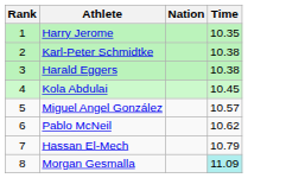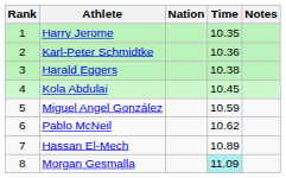 <table class="wikitable sortable" style="text-align:center">
 <tr>
 <th>Rank</th>
 <th>Athlete</th>
 <th>Nation</th>
 <th>Time</th>
+<th>Notes</th>
 </tr>
 <tr bgcolor=bbf3bb>
 <td>1</td>
 <td align=left><a href='#'>Harry Jerome</a></td>
 <td align=left></td>
 <td>10.35</td>
+<td></td>
 </tr>
 <tr bgcolor=bbf3bb>
 <td>2</td>
 <td align=left><a href='#'>Karl-Peter Schmidtke</a></td>
 <td align=left></td>
-<td>10.38</td>
+<td>10.36</td>
+<td></td>
 </tr>
 <tr bgcolor=bbf3bb>
 <td>3</td>
 <td align=left><a href='#'>Harald Eggers</a></td>
 <td align=left></td>
 <td>10.38</td>
+<td></td>
 </tr>
 <tr bgcolor=ccf9cc>
 <td>4</td>
 <td align=left><a href='#'>Kola Abdulai</a></td>
 <td align=left></td>
 <td>10.45</td>
+<td></td>
 </tr>
 <tr>
 <td>5</td>
 <td align=left><a href='#'>Miguel Angel González</a></td>
 <td align=left></td>
-<td>10.57</td>
+<td>10.59</td>
+<td></td>
 </tr>
 <tr>
 <td>6</td>
 <td align=left><a href='#'>Pablo McNeil</a></td>
 <td align=left></td>
 <td>10.62</td>
+<td></td>
 </tr>
 <tr>
 <td>7</td>
 <td align=left><a href='#'>Hassan El-Mech</a></td>
 <td align=left></td>
-<td>10.79</td>
+<td>10.89</td>
+<td></td>
 </tr>
 <tr>
 <td>8</td>
 <td align=left><a href='#'>Morgan Gesmalla</a></td>
 <td align=left></td>
 <td style="background: paleturquoise;">11.09</td>
+<td></td>
 </tr>
 </table>
